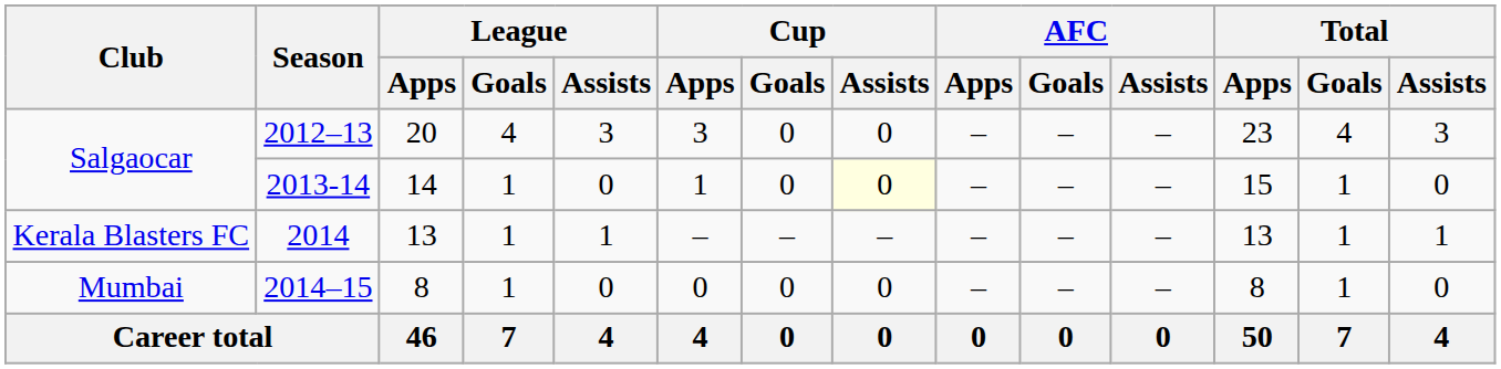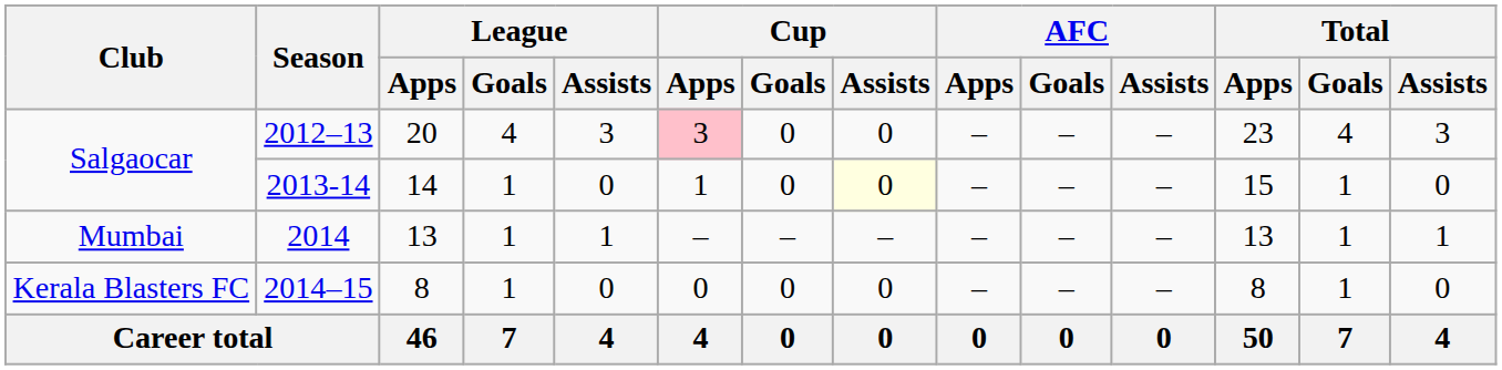 <table class="wikitable" style="font-size:90%; text-align:center;">
 <tr>
 <th rowspan="2">Club</th>
 <th rowspan="2">Season</th>
 <th colspan="3">League</th>
 <th colspan="3">Cup</th>
 <th colspan="3"><a href='#'>AFC</a></th>
 <th colspan="3">Total</th>
 </tr>
 <tr>
 <th>Apps</th>
 <th>Goals</th>
 <th>Assists</th>
 <th>Apps</th>
 <th>Goals</th>
 <th>Assists</th>
 <th>Apps</th>
 <th>Goals</th>
 <th>Assists</th>
 <th>Apps</th>
 <th>Goals</th>
 <th>Assists</th>
 </tr>
 <tr>
 <td rowspan="2"><a href='#'>Salgaocar</a></td>
 <td><a href='#'>2012–13</a></td>
 <td>20</td>
 <td>4</td>
 <td>3</td>
-<td>3</td>
+<td style="background: pink;">3</td>
 <td>0</td>
 <td>0</td>
 <td>–</td>
 <td>–</td>
 <td>–</td>
 <td>23</td>
 <td>4</td>
 <td>3</td>
 </tr>
 <tr>
 <td><a href='#'>2013-14</a></td>
 <td>14</td>
 <td>1</td>
 <td>0</td>
 <td>1</td>
 <td>0</td>
 <td style="background: lightyellow;">0</td>
 <td>–</td>
 <td>–</td>
 <td>–</td>
 <td>15</td>
 <td>1</td>
 <td>0</td>
 </tr>
 <tr>
-<td rowspan="1"><a href='#'>Kerala Blasters FC</a></td>
+<td rowspan="1"><a href='#'>Mumbai</a></td>
 <td><a href='#'>2014</a></td>
 <td>13</td>
 <td>1</td>
 <td>1</td>
 <td>–</td>
 <td>–</td>
 <td>–</td>
 <td>–</td>
 <td>–</td>
 <td>–</td>
 <td>13</td>
 <td>1</td>
 <td>1</td>
 </tr>
 <tr>
-<td rowspan="1"><a href='#'>Mumbai</a></td>
+<td rowspan="1"><a href='#'>Kerala Blasters FC</a></td>
 <td><a href='#'>2014–15</a></td>
 <td>8</td>
 <td>1</td>
 <td>0</td>
 <td>0</td>
 <td>0</td>
 <td>0</td>
 <td>–</td>
 <td>–</td>
 <td>–</td>
 <td>8</td>
 <td>1</td>
 <td>0</td>
 </tr>
 <tr>
 <th colspan="2">Career total</th>
 <th>46</th>
 <th>7</th>
 <th>4</th>
 <th>4</th>
 <th>0</th>
 <th>0</th>
 <th>0</th>
 <th>0</th>
 <th>0</th>
 <th>50</th>
 <th>7</th>
 <th>4</th>
 </tr>
 </table>
